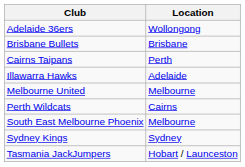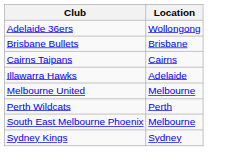 <table class="wikitable sortable" style="font-size:90%;">
 <tr>
 <th>Club</th>
 <th>Location</th>
 </tr>
 <tr>
 <td><a href='#'>Adelaide 36ers</a></td>
 <td><a href='#'>Wollongong</a></td>
 </tr>
 <tr>
 <td><a href='#'>Brisbane Bullets</a></td>
 <td><a href='#'>Brisbane</a></td>
 </tr>
 <tr>
 <td><a href='#'>Cairns Taipans</a></td>
-<td><a href='#'>Perth</a></td>
+<td><a href='#'>Cairns</a></td>
 </tr>
 <tr>
 <td><a href='#'>Illawarra Hawks</a></td>
 <td><a href='#'>Adelaide</a></td>
 </tr>
 <tr>
 <td><a href='#'>Melbourne United</a></td>
 <td><a href='#'>Melbourne</a></td>
 </tr>
 <tr>
 <td><a href='#'>Perth Wildcats</a></td>
-<td><a href='#'>Cairns</a></td>
+<td><a href='#'>Perth</a></td>
 </tr>
 <tr>
 <td><a href='#'>South East Melbourne Phoenix</a></td>
 <td><a href='#'>Melbourne</a></td>
 </tr>
 <tr>
 <td><a href='#'>Sydney Kings</a></td>
 <td><a href='#'>Sydney</a></td>
 </tr>
-<tr>
-<td><a href='#'>Tasmania JackJumpers</a></td>
-<td><a href='#'>Hobart</a> / <a href='#'>Launceston</a></td>
-</tr>
 </table>
